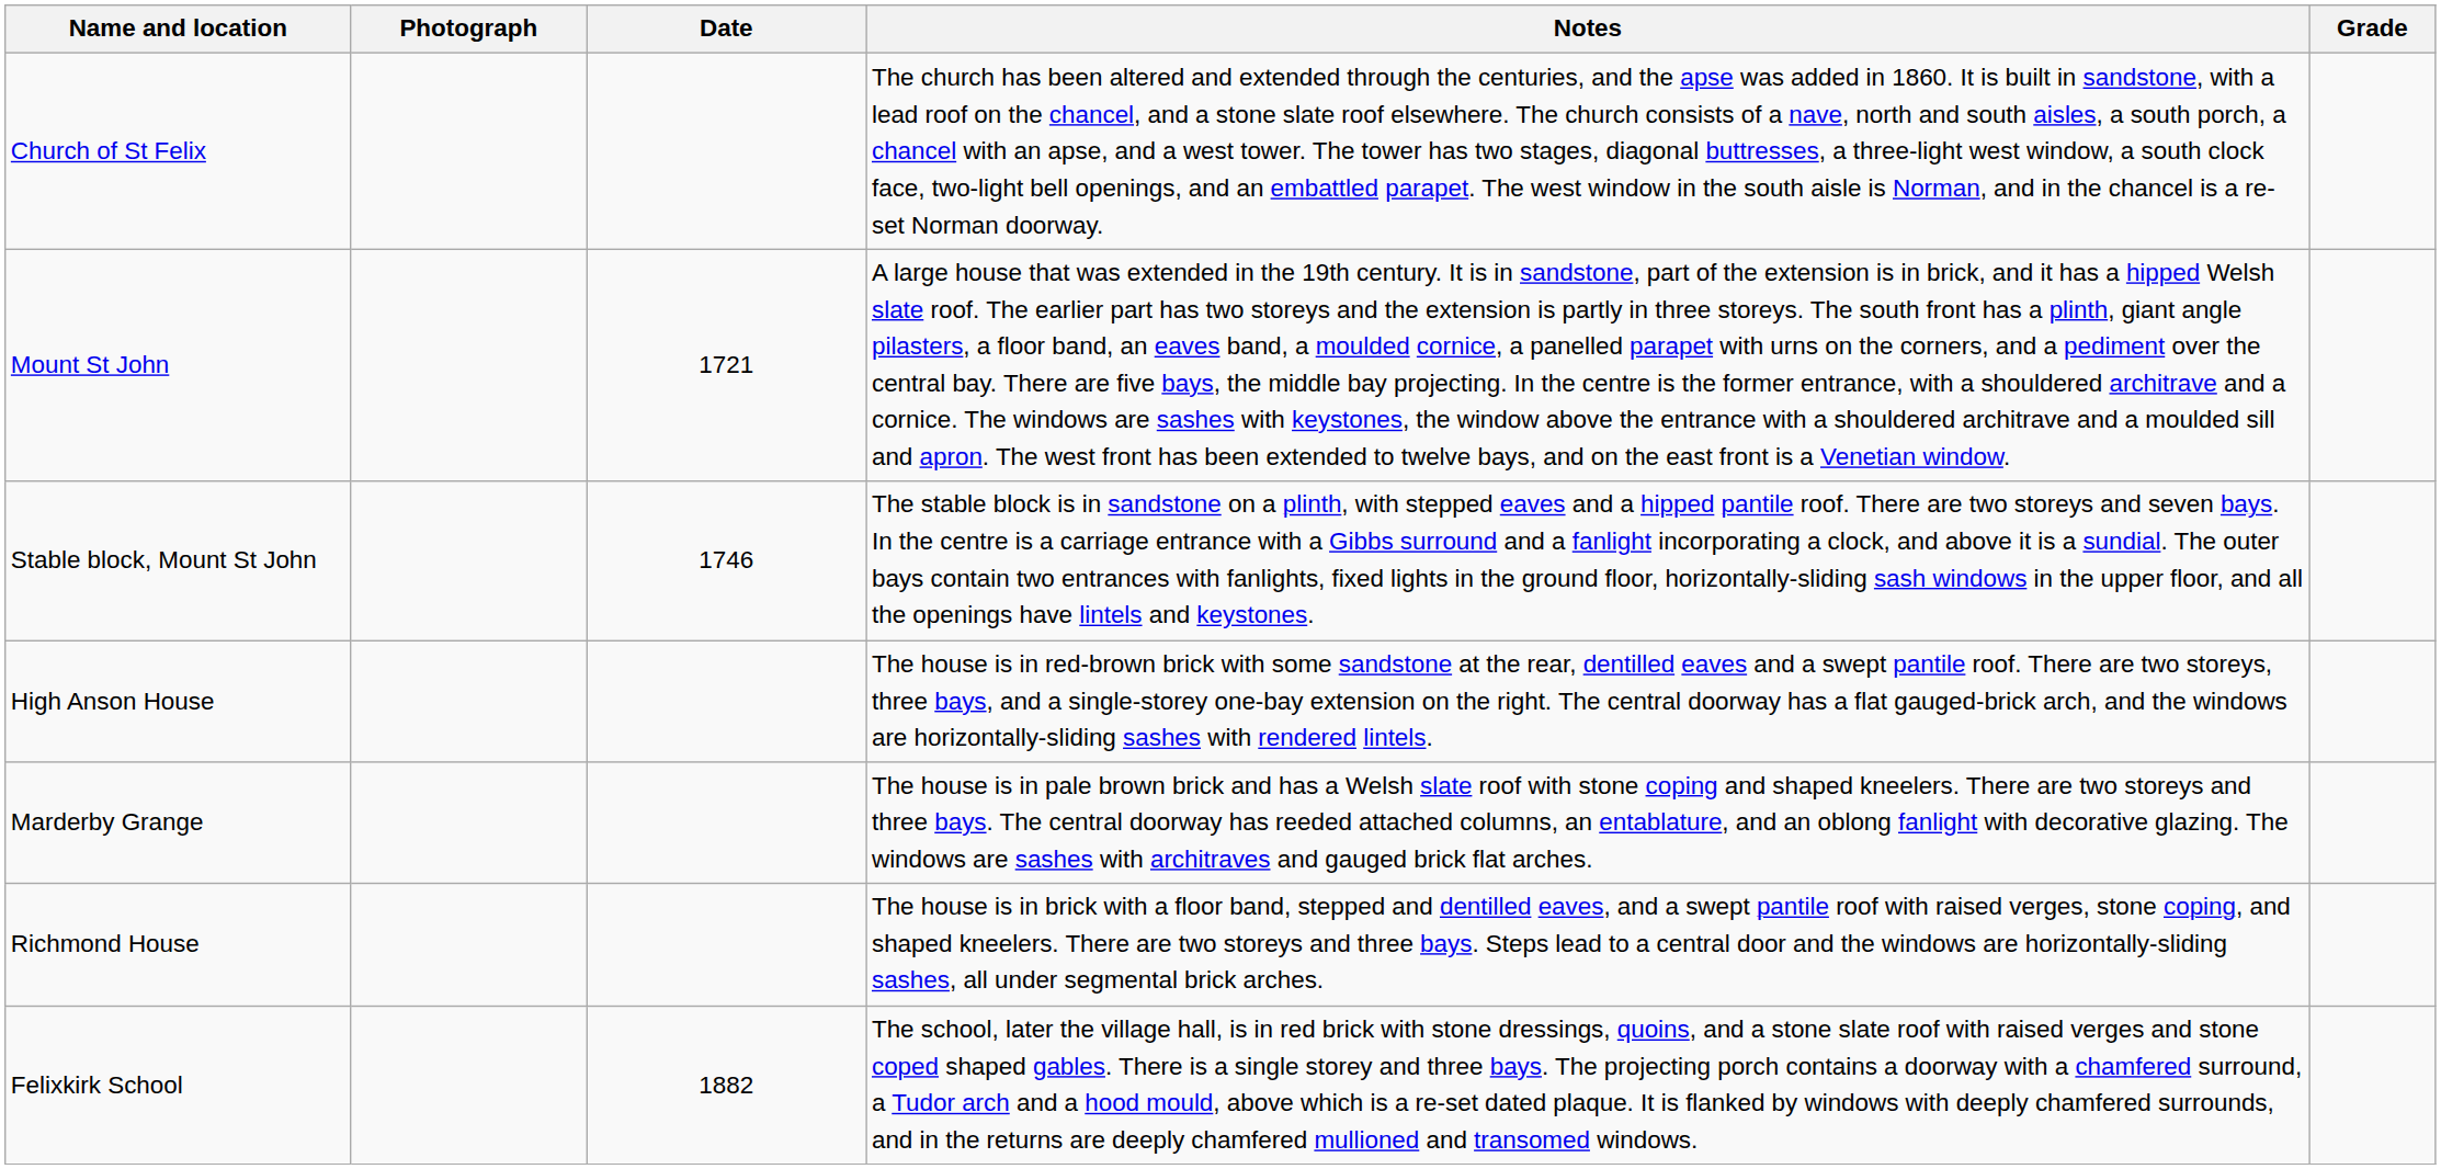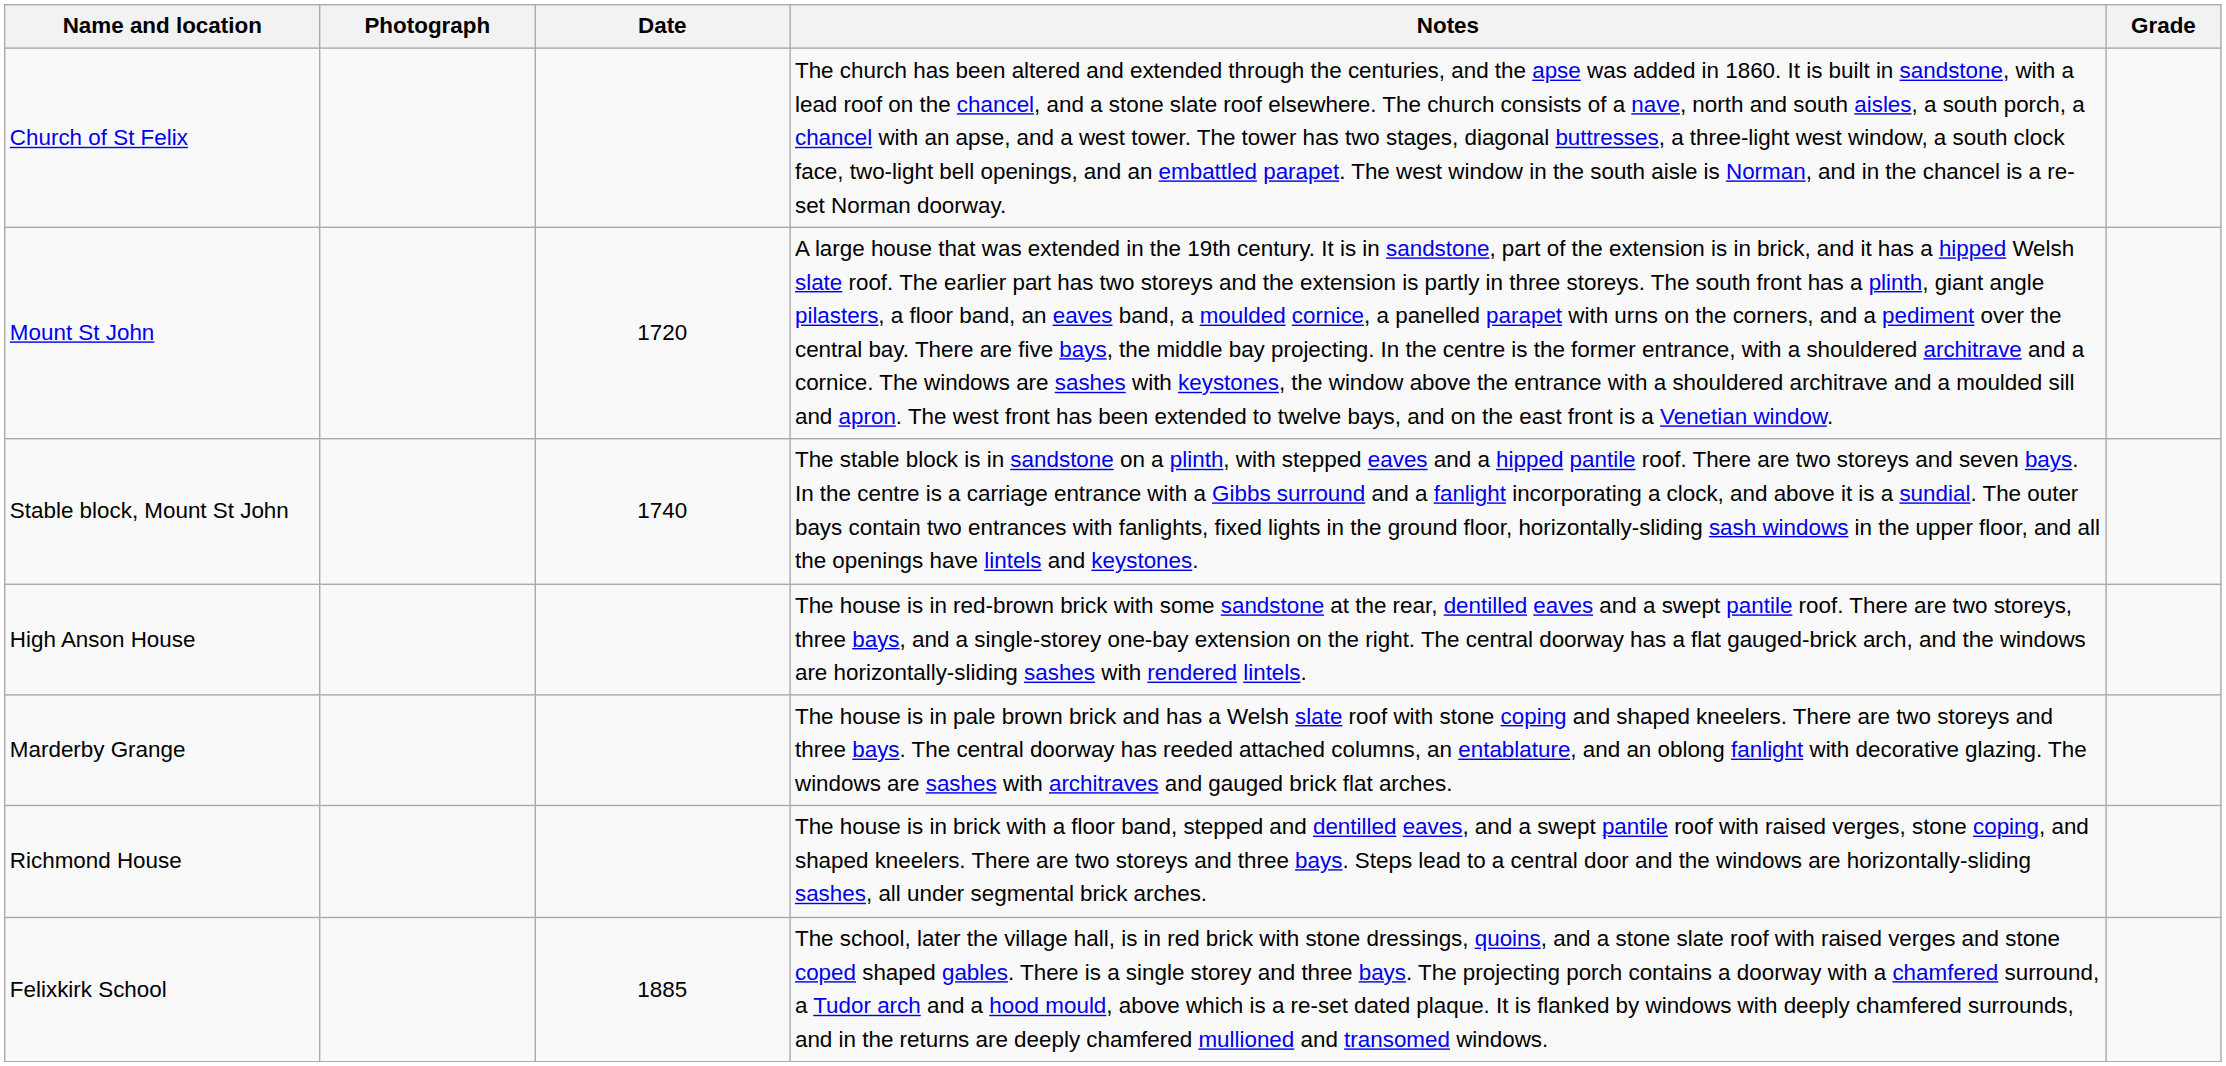 <table class="wikitable sortable plainrowheaders" style="width:100%; border:0px; text-align:left; line-height:150%">
 <tr>
 <th scope="col"  style="width:150px">Name and location</th>
 <th scope="col"  style="width:100px" class="unsortable">Photograph</th>
 <th scope="col"  style="width:120px">Date</th>
 <th scope="col"  style="width:650px" class="unsortable">Notes</th>
 <th scope="col"  style="width:50px">Grade</th>
 </tr>
 <tr>
 <td><a href='#'>Church of St Felix</a><br></td>
 <td></td>
 <td align="center"></td>
 <td>The church has been altered and extended through the centuries, and the <a href='#'>apse</a> was added in 1860.  It is built in <a href='#'>sandstone</a>, with a lead roof on the <a href='#'>chancel</a>, and a stone slate roof elsewhere.  The church consists of a <a href='#'>nave</a>, north and south <a href='#'>aisles</a>, a south porch, a <a href='#'>chancel</a> with an apse, and a west tower.  The tower has two stages, diagonal <a href='#'>buttresses</a>, a three-light west window, a south clock face, two-light bell openings, and an <a href='#'>embattled</a> <a href='#'>parapet</a>.  The west window in the south aisle is <a href='#'>Norman</a>, and in the chancel is a re-set Norman doorway.</td>
 <td align="center" ></td>
 </tr>
 <tr>
 <td><a href='#'>Mount St John</a><br></td>
 <td></td>
-<td align="center">1721</td>
+<td align="center">1720</td>
 <td>A large house that was extended in the 19th century.  It is in <a href='#'>sandstone</a>, part of the extension is in brick, and it has a <a href='#'>hipped</a> Welsh <a href='#'>slate</a> roof.  The earlier part has two storeys and the extension is partly in three storeys.  The south front has a <a href='#'>plinth</a>, giant angle <a href='#'>pilasters</a>, a floor band, an <a href='#'>eaves</a> band, a <a href='#'>moulded</a> <a href='#'>cornice</a>, a panelled <a href='#'>parapet</a> with urns on the corners, and a <a href='#'>pediment</a> over the central bay.  There are five <a href='#'>bays</a>, the middle bay projecting.  In the centre is the former entrance, with a shouldered <a href='#'>architrave</a> and a cornice. The windows are <a href='#'>sashes</a> with <a href='#'>keystones</a>, the window above the entrance with a shouldered architrave and a moulded sill and <a href='#'>apron</a>.  The west front has been extended to twelve bays, and on the east front is a <a href='#'>Venetian window</a>.</td>
 <td align="center" ></td>
 </tr>
 <tr>
 <td>Stable block, Mount St John<br></td>
 <td></td>
-<td align="center">1746</td>
+<td align="center">1740</td>
 <td>The stable block is in <a href='#'>sandstone</a> on a <a href='#'>plinth</a>, with stepped <a href='#'>eaves</a> and a <a href='#'>hipped</a> <a href='#'>pantile</a> roof.  There are two storeys and seven <a href='#'>bays</a>.  In the centre is a carriage entrance with a <a href='#'>Gibbs surround</a> and a <a href='#'>fanlight</a> incorporating a clock, and above it is a <a href='#'>sundial</a>.  The outer bays contain two entrances with fanlights, fixed lights in the ground floor, horizontally-sliding <a href='#'>sash windows</a> in the upper floor, and all the openings have <a href='#'>lintels</a> and <a href='#'>keystones</a>.</td>
 <td align="center" ></td>
 </tr>
 <tr>
 <td>High Anson House<br></td>
 <td></td>
 <td align="center"></td>
 <td>The house is in red-brown brick with some <a href='#'>sandstone</a> at the rear, <a href='#'>dentilled</a> <a href='#'>eaves</a> and a swept <a href='#'>pantile</a> roof.  There are two storeys, three <a href='#'>bays</a>, and a single-storey one-bay extension on the right.  The central doorway has a flat gauged-brick arch, and the windows are horizontally-sliding <a href='#'>sashes</a> with <a href='#'>rendered</a> <a href='#'>lintels</a>.</td>
 <td align="center" ></td>
 </tr>
 <tr>
 <td>Marderby Grange<br></td>
 <td></td>
 <td align="center"></td>
 <td>The house is in pale brown brick and has a Welsh <a href='#'>slate</a> roof with stone <a href='#'>coping</a> and shaped kneelers.  There are two storeys and three <a href='#'>bays</a>.  The central doorway has reeded attached columns, an <a href='#'>entablature</a>, and an oblong <a href='#'>fanlight</a> with decorative glazing.  The windows are <a href='#'>sashes</a> with <a href='#'>architraves</a> and gauged brick flat arches.</td>
 <td align="center" ></td>
 </tr>
 <tr>
 <td>Richmond House<br></td>
 <td></td>
 <td align="center"></td>
 <td>The house is in brick with a floor band, stepped and <a href='#'>dentilled</a> <a href='#'>eaves</a>, and a swept <a href='#'>pantile</a> roof with raised verges, stone <a href='#'>coping</a>, and shaped kneelers.  There are two storeys and three <a href='#'>bays</a>.  Steps lead to a central door and the windows are horizontally-sliding <a href='#'>sashes</a>, all under segmental brick arches.</td>
 <td align="center" ></td>
 </tr>
 <tr>
 <td>Felixkirk School<br></td>
 <td></td>
-<td align="center">1882</td>
+<td align="center">1885</td>
 <td>The school, later the village hall, is in red brick with stone dressings, <a href='#'>quoins</a>, and a stone slate roof with raised verges and stone <a href='#'>coped</a> shaped <a href='#'>gables</a>. There is a single storey and three <a href='#'>bays</a>.  The projecting porch contains a doorway with a <a href='#'>chamfered</a> surround, a <a href='#'>Tudor arch</a> and a <a href='#'>hood mould</a>, above which is a re-set dated plaque.  It is flanked by windows with deeply chamfered surrounds, and in the returns are deeply chamfered <a href='#'>mullioned</a> and <a href='#'>transomed</a> windows.</td>
 <td align="center" ></td>
 </tr>
 <tr>
 </tr>
 </table>
